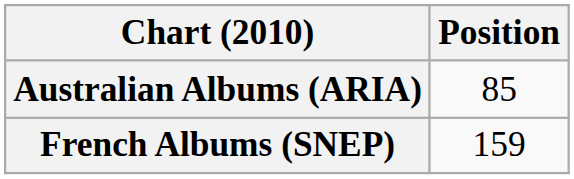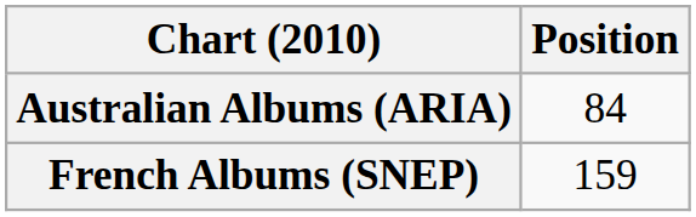 <table class="wikitable sortable plainrowheaders">
 <tr>
 <th>Chart (2010)</th>
 <th>Position</th>
 </tr>
 <tr>
 <th scope="row">Australian Albums (ARIA)</th>
-<td style="text-align:center;">85</td>
+<td style="text-align:center;">84</td>
 </tr>
 <tr>
 <th scope="row">French Albums (SNEP)</th>
 <td style="text-align:center;">159</td>
 </tr>
 </table>
